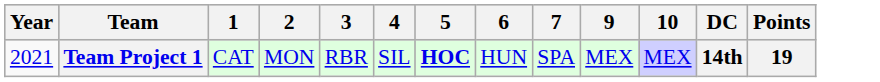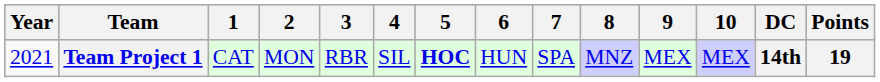 <table class="wikitable" style="text-align:center; font-size:85%">
 <tr>
 <th>Year</th>
 <th>Team</th>
 <th>1</th>
 <th>2</th>
 <th>3</th>
 <th>4</th>
 <th>5</th>
 <th>6</th>
 <th>7</th>
+<th>8</th>
 <th>9</th>
 <th>10</th>
 <th>DC</th>
 <th>Points</th>
 </tr>
 <tr>
 <td><a href='#'>2021</a></td>
 <th nowrap><a href='#'>Team Project 1</a></th>
 <td style="background:#DFFFDF;"><a href='#'>CAT</a><br></td>
 <td style="background:#DFFFDF;"><a href='#'>MON</a><br></td>
 <td style="background:#DFFFDF;"><a href='#'>RBR</a><br></td>
 <td style="background:#DFFFDF;"><a href='#'>SIL</a><br></td>
 <td style="background:#DFFFDF;"><strong><a href='#'>HOC</a><br></strong></td>
 <td style="background:#DFFFDF;"><a href='#'>HUN</a><br></td>
 <td style="background:#DFFFDF;"><a href='#'>SPA</a><br></td>
+<td style="background:#CFCFFF;"><a href='#'>MNZ</a><br></td>
 <td style="background:#DFFFDF;"><a href='#'>MEX</a><br></td>
 <td style="background:#CFCFFF;"><a href='#'>MEX</a><br></td>
 <th>14th</th>
 <th>19</th>
 </tr>
 </table>
